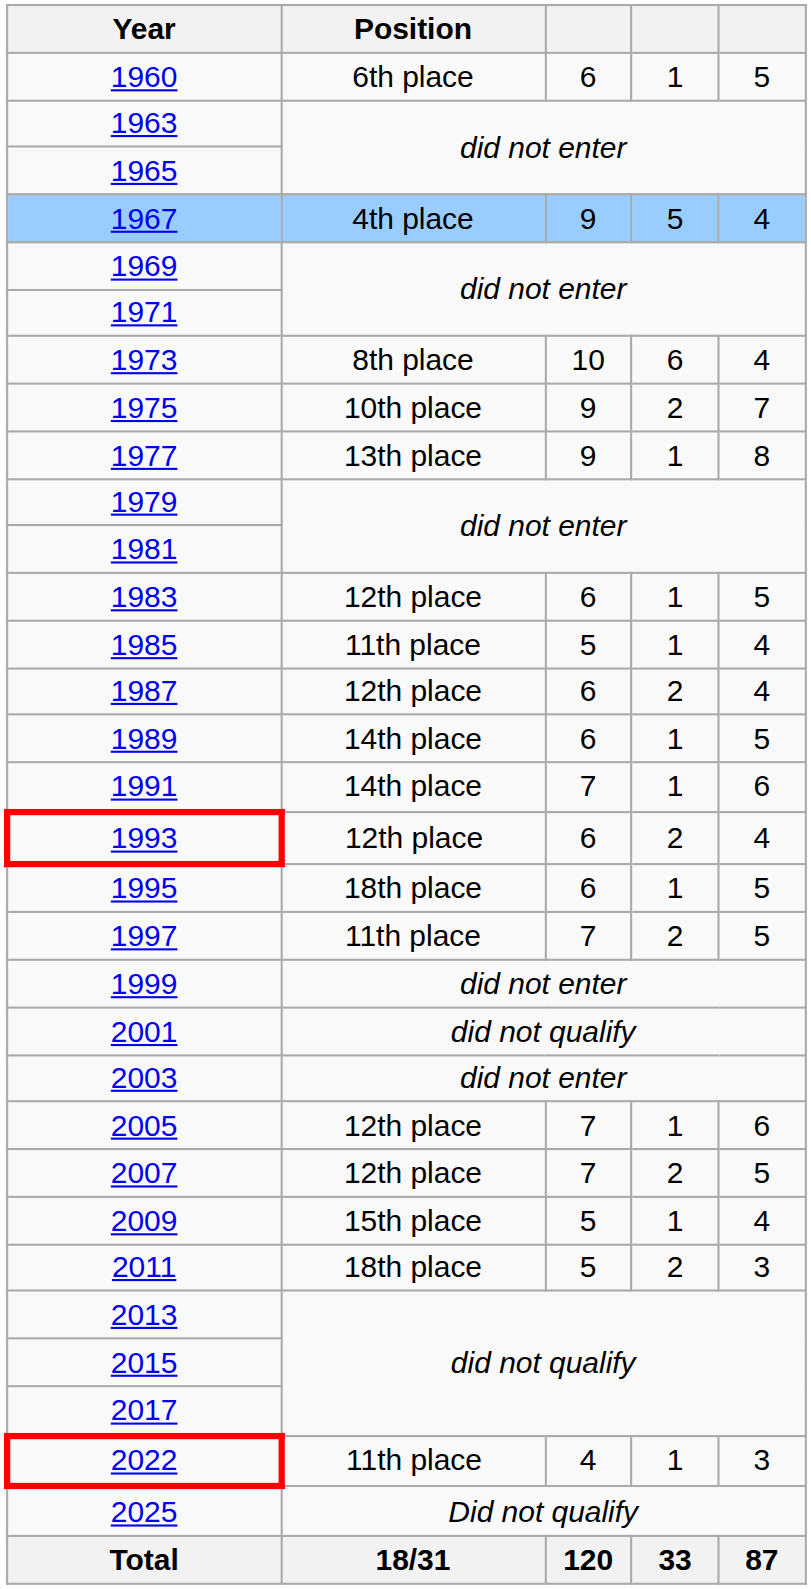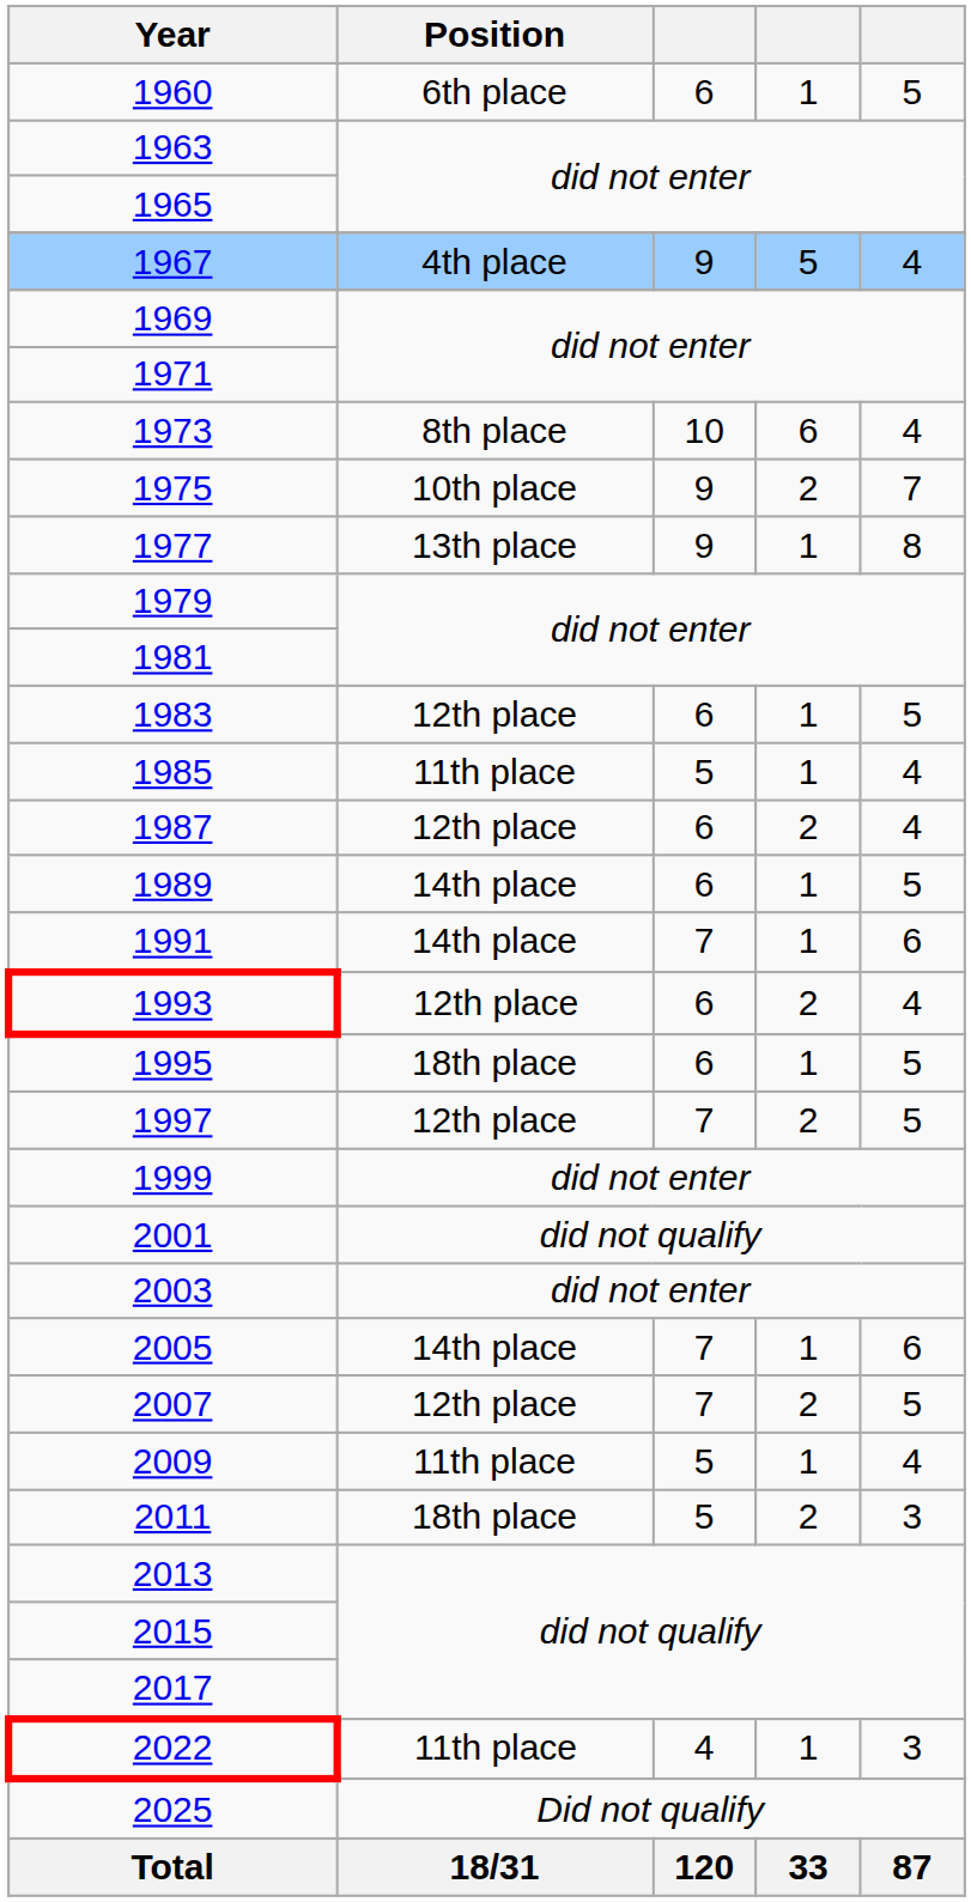 <table class="wikitable" style="text-align: center;font-size:90%;">
 <tr>
 <th width=125>Year</th>
 <th width=120>Position</th>
 <th width=35></th>
 <th width=35></th>
 <th width=35></th>
 </tr>
 <tr>
 <td> <a href='#'>1960</a></td>
 <td>6th place</td>
 <td>6</td>
 <td>1</td>
 <td>5</td>
 </tr>
 <tr>
 <td> <a href='#'>1963</a></td>
 <td colspan=8 rowspan="2"><em>did not enter</em></td>
 </tr>
 <tr>
 <td> <a href='#'>1965</a></td>
 </tr>
 <tr>
 </tr>
 <tr bgcolor=#9acdff>
 <td> <a href='#'>1967</a></td>
 <td>4th place</td>
 <td>9</td>
 <td>5</td>
 <td>4</td>
 </tr>
 <tr>
 </tr>
 <tr>
 <td> <a href='#'>1969</a></td>
 <td colspan=8 rowspan="2"><em>did not enter</em></td>
 </tr>
 <tr>
 <td> <a href='#'>1971</a></td>
 </tr>
 <tr>
 <td> <a href='#'>1973</a></td>
 <td>8th place</td>
 <td>10</td>
 <td>6</td>
 <td>4</td>
 </tr>
 <tr>
 <td> <a href='#'>1975</a></td>
 <td>10th place</td>
 <td>9</td>
 <td>2</td>
 <td>7</td>
 </tr>
 <tr>
 <td> <a href='#'>1977</a></td>
 <td>13th place</td>
 <td>9</td>
 <td>1</td>
 <td>8</td>
 </tr>
 <tr>
 <td> <a href='#'>1979</a></td>
 <td colspan=8 rowspan="2"><em>did not enter</em></td>
 </tr>
 <tr>
 <td> <a href='#'>1981</a></td>
 </tr>
 <tr>
 <td> <a href='#'>1983</a></td>
 <td>12th place</td>
 <td>6</td>
 <td>1</td>
 <td>5</td>
 </tr>
 <tr>
 <td> <a href='#'>1985</a></td>
 <td>11th place</td>
 <td>5</td>
 <td>1</td>
 <td>4</td>
 </tr>
 <tr>
 <td> <a href='#'>1987</a></td>
 <td>12th place</td>
 <td>6</td>
 <td>2</td>
 <td>4</td>
 </tr>
 <tr>
 <td> <a href='#'>1989</a></td>
 <td>14th place</td>
 <td>6</td>
 <td>1</td>
 <td>5</td>
 </tr>
 <tr>
 <td> <a href='#'>1991</a></td>
 <td>14th place</td>
 <td>7</td>
 <td>1</td>
 <td>6</td>
 </tr>
 <tr>
 <td style="border: 3px solid red"> <a href='#'>1993</a></td>
 <td>12th place</td>
 <td>6</td>
 <td>2</td>
 <td>4</td>
 </tr>
 <tr>
 <td> <a href='#'>1995</a></td>
 <td>18th place</td>
 <td>6</td>
 <td>1</td>
 <td>5</td>
 </tr>
 <tr>
 <td> <a href='#'>1997</a></td>
-<td>11th place</td>
+<td>12th place</td>
 <td>7</td>
 <td>2</td>
 <td>5</td>
 </tr>
 <tr>
 <td> <a href='#'>1999</a></td>
 <td colspan=4><em>did not enter</em></td>
 </tr>
 <tr>
 <td> <a href='#'>2001</a></td>
 <td colspan=4><em>did not qualify</em></td>
 </tr>
 <tr>
 <td> <a href='#'>2003</a></td>
 <td colspan=4><em>did not enter</em></td>
 </tr>
 <tr>
 <td> <a href='#'>2005</a></td>
-<td>12th place</td>
+<td>14th place</td>
 <td>7</td>
 <td>1</td>
 <td>6</td>
 </tr>
 <tr>
 <td> <a href='#'>2007</a></td>
 <td>12th place</td>
 <td>7</td>
 <td>2</td>
 <td>5</td>
 </tr>
 <tr>
 <td> <a href='#'>2009</a></td>
-<td>15th place</td>
+<td>11th place</td>
 <td>5</td>
 <td>1</td>
 <td>4</td>
 </tr>
 <tr>
 <td> <a href='#'>2011</a></td>
 <td>18th place</td>
 <td>5</td>
 <td>2</td>
 <td>3</td>
 </tr>
 <tr>
 <td> <a href='#'>2013</a></td>
 <td colspan=8 rowspan="3"><em>did not qualify</em></td>
 </tr>
 <tr>
 <td> <a href='#'>2015</a></td>
 </tr>
 <tr>
 <td> <a href='#'>2017</a></td>
 </tr>
 <tr>
 <td style="border: 3px solid red"> <a href='#'>2022</a></td>
 <td>11th place</td>
 <td>4</td>
 <td>1</td>
 <td>3</td>
 </tr>
 <tr>
 <td> <a href='#'>2025</a></td>
 <td colspan="8"><em>Did not qualify</em></td>
 </tr>
 <tr>
 <th>Total</th>
 <th>18/31</th>
 <th>120</th>
 <th>33</th>
 <th>87</th>
 </tr>
 </table>
